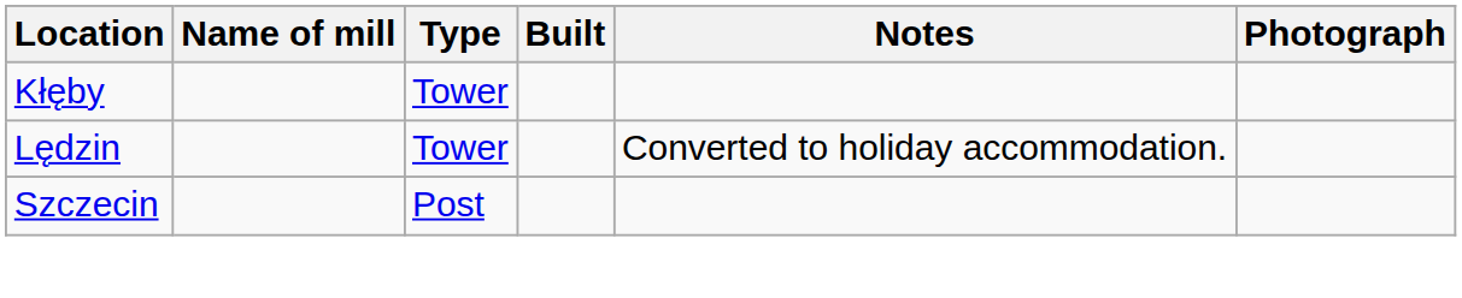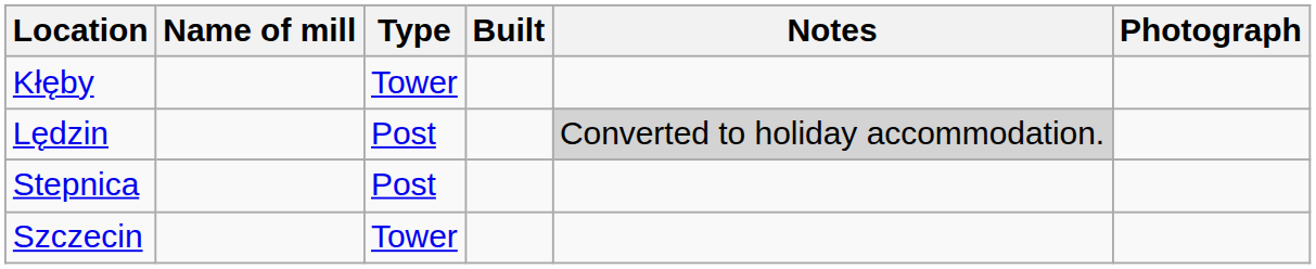 <table class="wikitable">
 <tr>
 <th>Location</th>
 <th>Name of mill</th>
 <th>Type</th>
 <th>Built</th>
 <th>Notes</th>
 <th>Photograph</th>
 </tr>
 <tr>
 <td><a href='#'>Kłęby</a></td>
 <td></td>
 <td><a href='#'>Tower</a></td>
 <td></td>
 <td></td>
 <td></td>
 </tr>
 <tr>
 <td><a href='#'>Lędzin</a></td>
 <td></td>
-<td><a href='#'>Tower</a></td>
+<td><a href='#'>Post</a></td>
 <td></td>
-<td>Converted to holiday accommodation.<br></td>
+<td style="background: lightgrey;">Converted to holiday accommodation.<br></td>
 <td></td>
 </tr>
 <tr>
-<td><a href='#'>Szczecin</a></td>
+<td><a href='#'>Stepnica</a></td>
 <td></td>
 <td><a href='#'>Post</a></td>
 <td></td>
 <td></td>
 <td></td>
 </tr>
+<tr>
+<td><a href='#'>Szczecin</a></td>
+<td></td>
+<td><a href='#'>Tower</a></td>
+<td></td>
+<td></td>
+<td></td>
+</tr>
 </table>
